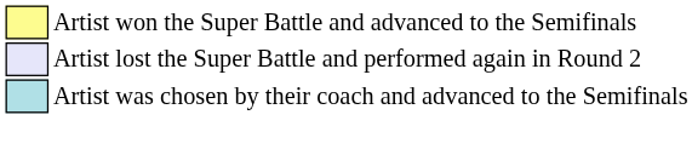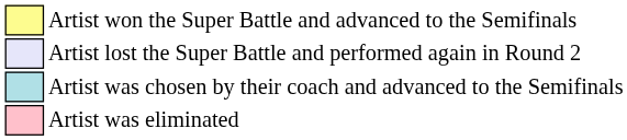 <table class="toccolours" style="font-size: 100%; white-space: nowrap;">
 <tr>
 <td style="background:#FDFC8F; border:1px solid black;">      </td>
 <td>Artist won the Super Battle and advanced to the Semifinals</td>
 </tr>
 <tr>
 <td style="background:#E6E6FA; border:1px solid black;">      </td>
 <td>Artist lost the Super Battle and performed again in Round 2</td>
 </tr>
 <tr>
 <td style="background:#B0E0E6; border:1px solid black;">      </td>
 <td>Artist was chosen by their coach and advanced to the Semifinals</td>
 </tr>
+<tr>
+<td style="background:#FFC0CB; border:1px solid black;">      </td>
+<td>Artist was eliminated</td>
+</tr>
 </table>
